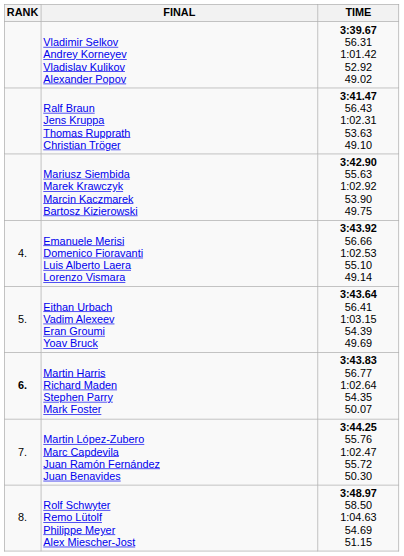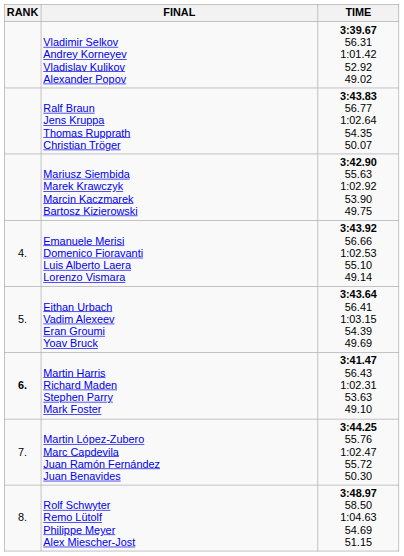 <table class="wikitable">
 <tr>
 <th>RANK</th>
 <th style="width: 25em">FINAL</th>
 <th style="width: 7em">TIME</th>
 </tr>
 <tr>
 <td align="center"></td>
 <td><strong></strong><br><a href='#'>Vladimir Selkov</a><br><a href='#'>Andrey Korneyev</a><br><a href='#'>Vladislav Kulikov</a><br><a href='#'>Alexander Popov</a></td>
 <td align="center"><strong>3:39.67</strong><br>56.31<br>1:01.42<br>52.92<br>49.02</td>
 </tr>
 <tr>
 <td align="center"></td>
 <td><strong></strong><br><a href='#'>Ralf Braun</a><br><a href='#'>Jens Kruppa</a><br><a href='#'>Thomas Rupprath</a><br><a href='#'>Christian Tröger</a></td>
-<td align="center"><strong>3:41.47</strong><br>56.43<br>1:02.31<br>53.63<br>49.10</td>
+<td align="center"><strong>3:43.83</strong><br>56.77<br>1:02.64<br>54.35<br>50.07</td>
 </tr>
 <tr>
 <td align="center"></td>
 <td><strong></strong><br><a href='#'>Mariusz Siembida</a><br><a href='#'>Marek Krawczyk</a><br><a href='#'>Marcin Kaczmarek</a><br><a href='#'>Bartosz Kizierowski</a></td>
 <td align="center"><strong>3:42.90</strong><br>55.63<br>1:02.92<br>53.90<br>49.75</td>
 </tr>
 <tr>
 <td align="center">4.</td>
 <td><strong></strong><br><a href='#'>Emanuele Merisi</a><br><a href='#'>Domenico Fioravanti</a><br><a href='#'>Luis Alberto Laera</a><br><a href='#'>Lorenzo Vismara</a></td>
 <td align="center"><strong>3:43.92</strong><br>56.66<br>1:02.53<br>55.10<br>49.14</td>
 </tr>
 <tr>
 <td align="center">5.</td>
 <td><strong></strong><br><a href='#'>Eithan Urbach</a><br><a href='#'>Vadim Alexeev</a><br><a href='#'>Eran Groumi</a><br><a href='#'>Yoav Bruck</a></td>
 <td align="center"><strong>3:43.64</strong><br>56.41<br>1:03.15<br>54.39<br>49.69</td>
 </tr>
 <tr>
 <td align="center"><strong>6.</strong></td>
 <td><strong></strong><br><a href='#'>Martin Harris</a><br><a href='#'>Richard Maden</a><br><a href='#'>Stephen Parry</a><br><a href='#'>Mark Foster</a></td>
-<td align="center"><strong>3:43.83</strong><br>56.77<br>1:02.64<br>54.35<br>50.07</td>
+<td align="center"><strong>3:41.47</strong><br>56.43<br>1:02.31<br>53.63<br>49.10</td>
 </tr>
 <tr>
 <td align="center">7.</td>
 <td><strong></strong><br><a href='#'>Martin López-Zubero</a><br><a href='#'>Marc Capdevila</a><br><a href='#'>Juan Ramón Fernández</a><br><a href='#'>Juan Benavides</a></td>
 <td align="center"><strong>3:44.25</strong><br>55.76<br>1:02.47<br>55.72<br>50.30</td>
 </tr>
 <tr>
 <td align="center">8.</td>
 <td><strong></strong><br><a href='#'>Rolf Schwyter</a><br><a href='#'>Remo Lütolf</a><br><a href='#'>Philippe Meyer</a><br><a href='#'>Alex Miescher-Jost</a></td>
 <td align="center"><strong>3:48.97</strong><br>58.50<br>1:04.63<br>54.69<br>51.15</td>
 </tr>
 </table>
